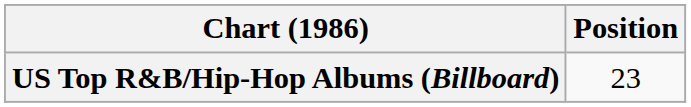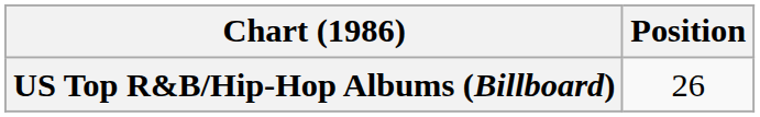 <table class="wikitable plainrowheaders" style="text-align:center">
 <tr>
 <th scope="col">Chart (1986)</th>
 <th scope="col">Position</th>
 </tr>
 <tr>
 <th scope="row">US Top R&B/Hip-Hop Albums (<em>Billboard</em>)</th>
-<td>23</td>
+<td>26</td>
 </tr>
 </table>
